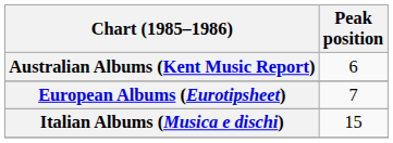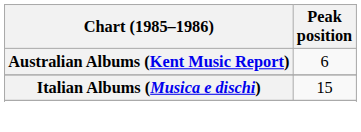 <table class="wikitable sortable plainrowheaders" style="text-align:center">
 <tr>
 <th scope="col">Chart (1985–1986)</th>
 <th scope="col">Peak<br>position</th>
 </tr>
 <tr>
 <th scope="row">Australian Albums (<a href='#'>Kent Music Report</a>)</th>
 <td>6</td>
 </tr>
 <tr>
-</tr>
-<tr>
-<th scope="row"><a href='#'>European Albums</a> (<em><a href='#'>Eurotipsheet</a></em>)</th>
-<td>7</td>
 </tr>
 <tr>
 </tr>
 <tr>
 <th scope="row">Italian Albums (<em><a href='#'>Musica e dischi</a></em>)</th>
 <td>15</td>
 </tr>
 <tr>
 </tr>
 <tr>
 </tr>
 <tr>
 </tr>
 <tr>
 </tr>
 <tr>
 </tr>
 </table>
